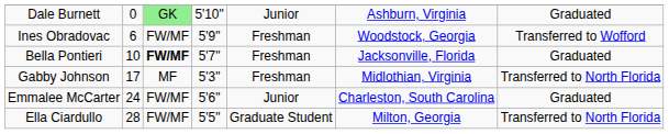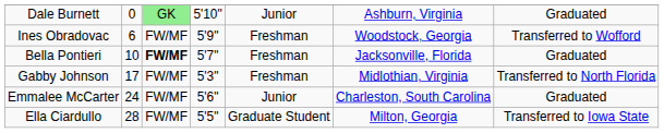 <table class="wikitable sortable" style="text-align:center;" border="1">
 <tr align=center>
 </tr>
 <tr>
 <td>Dale Burnett</td>
 <td>0</td>
 <td style="background: lightgreen;">GK</td>
 <td>5'10"</td>
 <td> Junior</td>
 <td><a href='#'>Ashburn, Virginia</a></td>
 <td>Graduated</td>
 </tr>
 <tr>
 <td>Ines Obradovac</td>
 <td>6</td>
 <td>FW/MF</td>
 <td>5'9"</td>
 <td>Freshman</td>
 <td><a href='#'>Woodstock, Georgia</a></td>
 <td>Transferred to <a href='#'>Wofford</a></td>
 </tr>
 <tr>
 <td>Bella Pontieri</td>
 <td>10</td>
 <td><strong>FW/MF</strong></td>
 <td>5'7"</td>
 <td>Freshman</td>
 <td><a href='#'>Jacksonville, Florida</a></td>
 <td>Graduated</td>
 </tr>
 <tr>
 <td>Gabby Johnson</td>
 <td>17</td>
-<td>MF</td>
+<td>FW/MF</td>
 <td>5'3"</td>
 <td>Freshman</td>
 <td><a href='#'>Midlothian, Virginia</a></td>
 <td>Transferred to <a href='#'>North Florida</a></td>
 </tr>
 <tr>
 <td>Emmalee McCarter</td>
 <td>24</td>
 <td>FW/MF</td>
 <td>5'6"</td>
 <td> Junior</td>
 <td><a href='#'>Charleston, South Carolina</a></td>
 <td>Graduated</td>
 </tr>
 <tr>
 <td>Ella Ciardullo</td>
 <td>28</td>
 <td>FW/MF</td>
 <td>5'5"</td>
 <td>Graduate Student</td>
 <td><a href='#'>Milton, Georgia</a></td>
-<td>Transferred to <a href='#'>North Florida</a></td>
+<td>Transferred to <a href='#'>Iowa State</a></td>
 </tr>
 </table>
